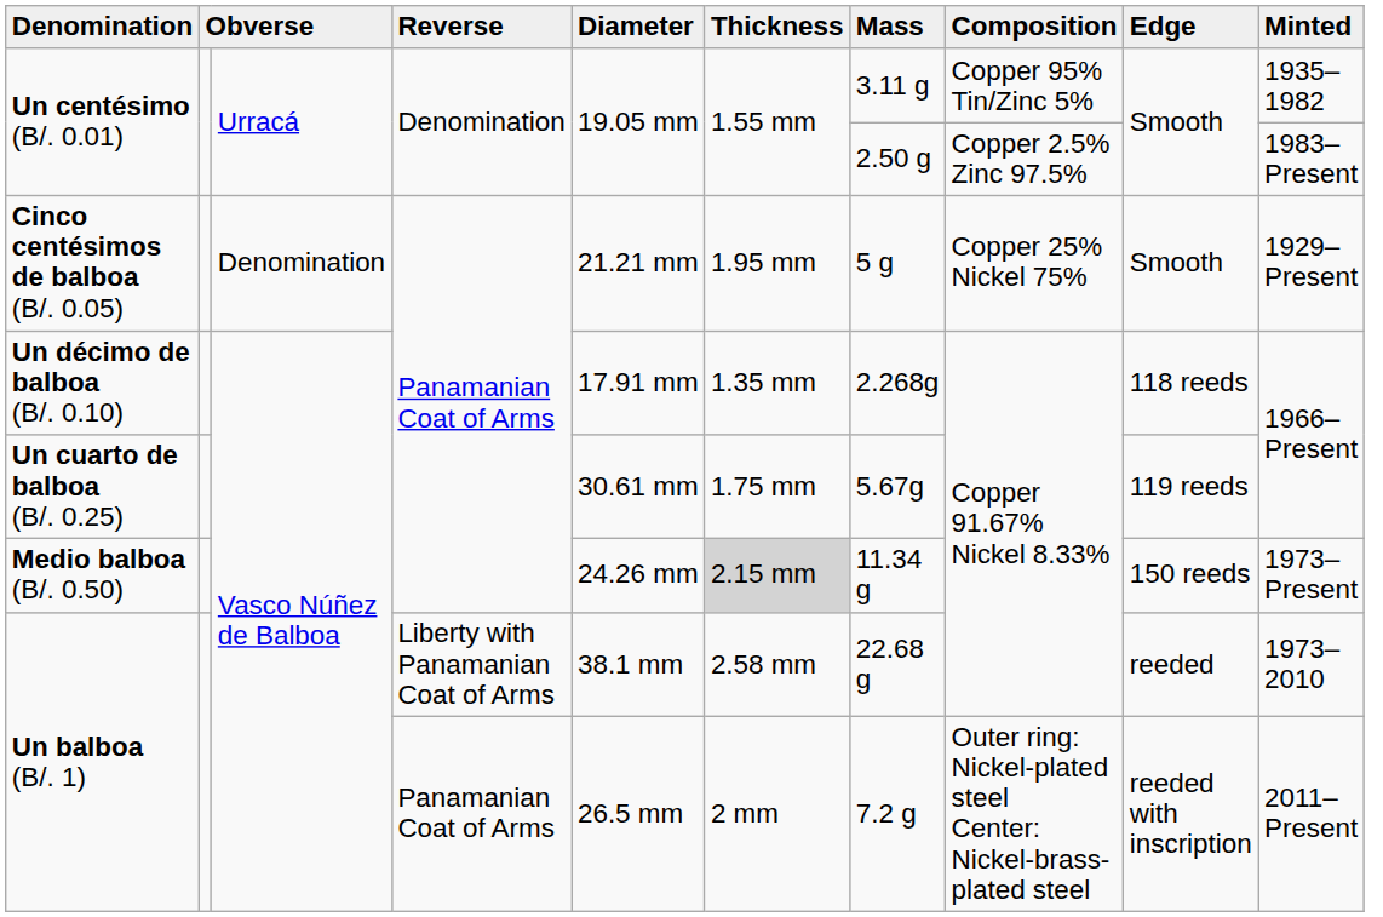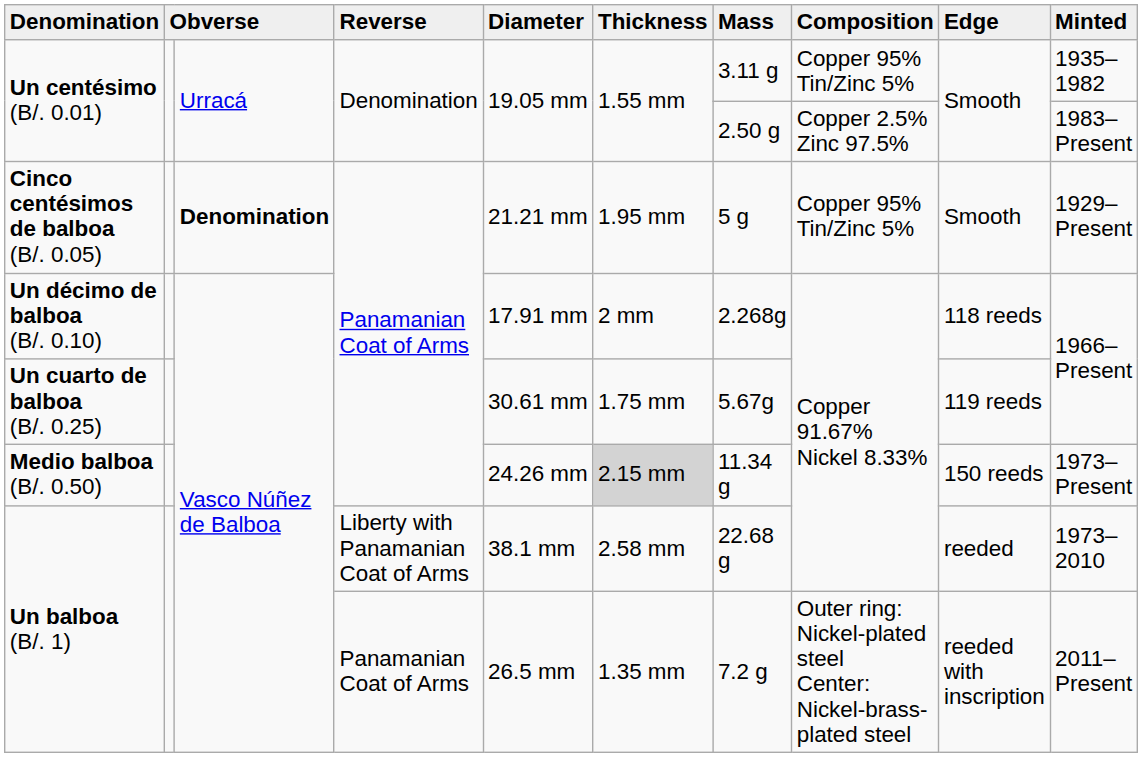 <table class="wikitable">
 <tr>
 <th style="background:#efefef; text-align:left">Denomination</th>
 <th style="background:#efefef; text-align:left" ! colspan="2">Obverse</th>
 <th style="background:#efefef; text-align:left">Reverse</th>
 <th style="background:#efefef; text-align:left">Diameter</th>
 <th style="background:#efefef; text-align:left">Thickness</th>
 <th style="background:#efefef; text-align:left">Mass</th>
 <th style="background:#efefef; text-align:left">Composition</th>
 <th style="background:#efefef; text-align:left">Edge</th>
 <th style="background:#efefef; text-align:left">Minted</th>
 </tr>
 <tr>
 <td rowspan="2"><strong>Un centésimo</strong> (B/. 0.01)</td>
 <td rowspan="2"></td>
 <td rowspan="2"><a href='#'>Urracá</a></td>
 <td rowspan="2">Denomination</td>
 <td rowspan="2">19.05 mm</td>
 <td rowspan="2">1.55 mm</td>
 <td>3.11 g</td>
 <td>Copper 95%<br>Tin/Zinc 5%</td>
 <td rowspan="2">Smooth</td>
 <td>1935–1982</td>
 </tr>
 <tr>
 <td>2.50 g</td>
 <td>Copper 2.5%<br>Zinc 97.5%</td>
 <td>1983–Present</td>
 </tr>
 <tr>
 <td><strong>Cinco centésimos de balboa</strong> (B/. 0.05)</td>
 <td></td>
-<td>Denomination</td>
+<td><strong>Denomination</strong></td>
 <td rowspan="4"><a href='#'>Panamanian Coat of Arms</a></td>
 <td>21.21 mm</td>
 <td>1.95 mm</td>
 <td>5 g</td>
-<td>Copper 25%<br>Nickel 75%</td>
+<td>Copper 95%<br>Tin/Zinc 5%</td>
 <td>Smooth</td>
 <td>1929–Present</td>
 </tr>
 <tr>
 <td><strong>Un décimo de balboa</strong> (B/. 0.10)</td>
 <td></td>
 <td rowspan="5"><a href='#'>Vasco Núñez de Balboa</a></td>
 <td>17.91 mm</td>
-<td>1.35 mm</td>
+<td>2 mm</td>
 <td>2.268g</td>
 <td rowspan="4">Copper 91.67%<br>Nickel 8.33%</td>
 <td>118 reeds</td>
 <td rowspan="2">1966–Present</td>
 </tr>
 <tr>
 <td><strong>Un cuarto de balboa</strong> (B/. 0.25)</td>
 <td></td>
 <td>30.61 mm</td>
 <td>1.75 mm</td>
 <td>5.67g</td>
 <td>119 reeds</td>
 </tr>
 <tr>
 <td><strong>Medio balboa</strong> (B/. 0.50)</td>
 <td></td>
 <td>24.26 mm</td>
 <td style="background: lightgrey;">2.15 mm</td>
 <td>11.34 g</td>
 <td>150 reeds</td>
 <td>1973–Present</td>
 </tr>
 <tr>
 <td rowspan="2"><strong>Un balboa</strong> (B/. 1)</td>
 <td rowspan="2"></td>
 <td>Liberty with Panamanian Coat of Arms</td>
 <td>38.1 mm</td>
 <td>2.58 mm</td>
 <td>22.68 g</td>
 <td>reeded</td>
 <td>1973–2010</td>
 </tr>
 <tr>
 <td>Panamanian Coat of Arms</td>
 <td>26.5 mm</td>
-<td>2 mm</td>
+<td>1.35 mm</td>
 <td>7.2 g</td>
 <td>Outer ring: Nickel-plated steel<br>Center: Nickel-brass-plated steel</td>
 <td>reeded with inscription</td>
 <td>2011–Present</td>
 </tr>
 </table>
